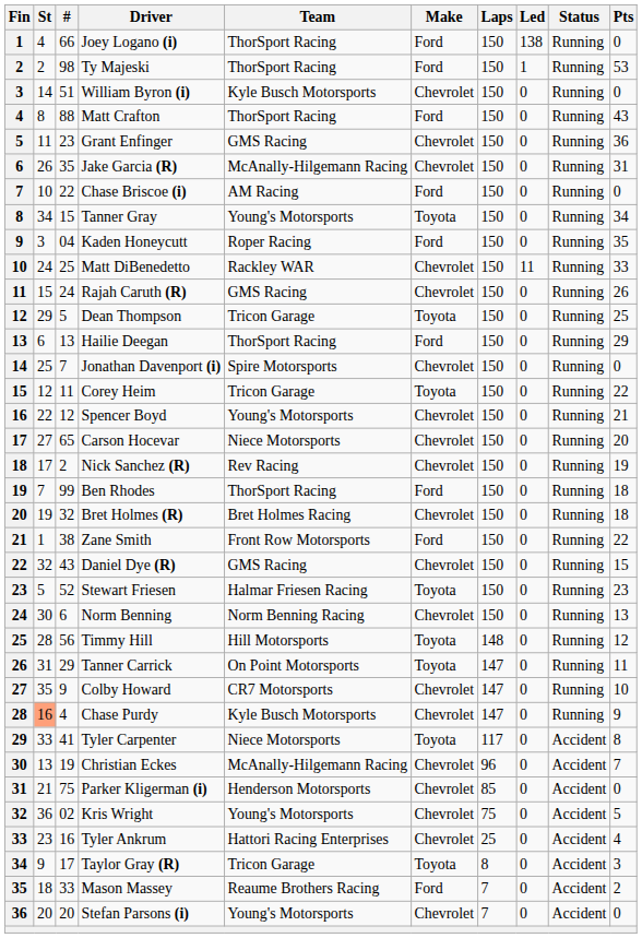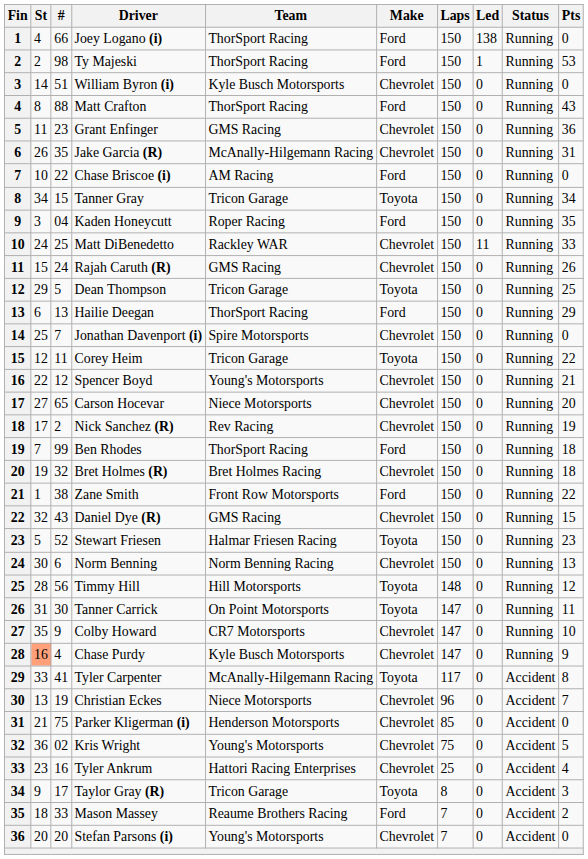 <table class="wikitable" style="font-size:95%">
 <tr>
 <th>Fin</th>
 <th>St</th>
 <th>#</th>
 <th>Driver</th>
 <th>Team</th>
 <th>Make</th>
 <th>Laps</th>
 <th>Led</th>
 <th>Status</th>
 <th>Pts</th>
 </tr>
 <tr>
 <th>1</th>
 <td>4</td>
 <td>66</td>
 <td>Joey Logano <strong>(i)</strong></td>
 <td>ThorSport Racing</td>
 <td>Ford</td>
 <td>150</td>
 <td>138</td>
 <td>Running</td>
 <td>0</td>
 </tr>
 <tr>
 <th>2</th>
 <td>2</td>
 <td>98</td>
 <td>Ty Majeski</td>
 <td>ThorSport Racing</td>
 <td>Ford</td>
 <td>150</td>
 <td>1</td>
 <td>Running</td>
 <td>53</td>
 </tr>
 <tr>
 <th>3</th>
 <td>14</td>
 <td>51</td>
 <td>William Byron <strong>(i)</strong></td>
 <td>Kyle Busch Motorsports</td>
 <td>Chevrolet</td>
 <td>150</td>
 <td>0</td>
 <td>Running</td>
 <td>0</td>
 </tr>
 <tr>
 <th>4</th>
 <td>8</td>
 <td>88</td>
 <td>Matt Crafton</td>
 <td>ThorSport Racing</td>
 <td>Ford</td>
 <td>150</td>
 <td>0</td>
 <td>Running</td>
 <td>43</td>
 </tr>
 <tr>
 <th>5</th>
 <td>11</td>
 <td>23</td>
 <td>Grant Enfinger</td>
 <td>GMS Racing</td>
 <td>Chevrolet</td>
 <td>150</td>
 <td>0</td>
 <td>Running</td>
 <td>36</td>
 </tr>
 <tr>
 <th>6</th>
 <td>26</td>
 <td>35</td>
 <td>Jake Garcia <strong>(R)</strong></td>
 <td>McAnally-Hilgemann Racing</td>
 <td>Chevrolet</td>
 <td>150</td>
 <td>0</td>
 <td>Running</td>
 <td>31</td>
 </tr>
 <tr>
 <th>7</th>
 <td>10</td>
 <td>22</td>
 <td>Chase Briscoe <strong>(i)</strong></td>
 <td>AM Racing</td>
 <td>Ford</td>
 <td>150</td>
 <td>0</td>
 <td>Running</td>
 <td>0</td>
 </tr>
 <tr>
 <th>8</th>
 <td>34</td>
 <td>15</td>
 <td>Tanner Gray</td>
-<td>Young's Motorsports</td>
+<td>Tricon Garage</td>
 <td>Toyota</td>
 <td>150</td>
 <td>0</td>
 <td>Running</td>
 <td>34</td>
 </tr>
 <tr>
 <th>9</th>
 <td>3</td>
 <td>04</td>
 <td>Kaden Honeycutt</td>
 <td>Roper Racing</td>
 <td>Ford</td>
 <td>150</td>
 <td>0</td>
 <td>Running</td>
 <td>35</td>
 </tr>
 <tr>
 <th>10</th>
 <td>24</td>
 <td>25</td>
 <td>Matt DiBenedetto</td>
 <td>Rackley WAR</td>
 <td>Chevrolet</td>
 <td>150</td>
 <td>11</td>
 <td>Running</td>
 <td>33</td>
 </tr>
 <tr>
 <th>11</th>
 <td>15</td>
 <td>24</td>
 <td>Rajah Caruth <strong>(R)</strong></td>
 <td>GMS Racing</td>
 <td>Chevrolet</td>
 <td>150</td>
 <td>0</td>
 <td>Running</td>
 <td>26</td>
 </tr>
 <tr>
 <th>12</th>
 <td>29</td>
 <td>5</td>
 <td>Dean Thompson</td>
 <td>Tricon Garage</td>
 <td>Toyota</td>
 <td>150</td>
 <td>0</td>
 <td>Running</td>
 <td>25</td>
 </tr>
 <tr>
 <th>13</th>
 <td>6</td>
 <td>13</td>
 <td>Hailie Deegan</td>
 <td>ThorSport Racing</td>
 <td>Ford</td>
 <td>150</td>
 <td>0</td>
 <td>Running</td>
 <td>29</td>
 </tr>
 <tr>
 <th>14</th>
 <td>25</td>
 <td>7</td>
 <td>Jonathan Davenport <strong>(i)</strong></td>
 <td>Spire Motorsports</td>
 <td>Chevrolet</td>
 <td>150</td>
 <td>0</td>
 <td>Running</td>
 <td>0</td>
 </tr>
 <tr>
 <th>15</th>
 <td>12</td>
 <td>11</td>
 <td>Corey Heim</td>
 <td>Tricon Garage</td>
 <td>Toyota</td>
 <td>150</td>
 <td>0</td>
 <td>Running</td>
 <td>22</td>
 </tr>
 <tr>
 <th>16</th>
 <td>22</td>
 <td>12</td>
 <td>Spencer Boyd</td>
 <td>Young's Motorsports</td>
 <td>Chevrolet</td>
 <td>150</td>
 <td>0</td>
 <td>Running</td>
 <td>21</td>
 </tr>
 <tr>
 <th>17</th>
 <td>27</td>
 <td>65</td>
 <td>Carson Hocevar</td>
 <td>Niece Motorsports</td>
 <td>Chevrolet</td>
 <td>150</td>
 <td>0</td>
 <td>Running</td>
 <td>20</td>
 </tr>
 <tr>
 <th>18</th>
 <td>17</td>
 <td>2</td>
 <td>Nick Sanchez <strong>(R)</strong></td>
 <td>Rev Racing</td>
 <td>Chevrolet</td>
 <td>150</td>
 <td>0</td>
 <td>Running</td>
 <td>19</td>
 </tr>
 <tr>
 <th>19</th>
 <td>7</td>
 <td>99</td>
 <td>Ben Rhodes</td>
 <td>ThorSport Racing</td>
 <td>Ford</td>
 <td>150</td>
 <td>0</td>
 <td>Running</td>
 <td>18</td>
 </tr>
 <tr>
 <th>20</th>
 <td>19</td>
 <td>32</td>
 <td>Bret Holmes <strong>(R)</strong></td>
 <td>Bret Holmes Racing</td>
 <td>Chevrolet</td>
 <td>150</td>
 <td>0</td>
 <td>Running</td>
 <td>18</td>
 </tr>
 <tr>
 <th>21</th>
 <td>1</td>
 <td>38</td>
 <td>Zane Smith</td>
 <td>Front Row Motorsports</td>
 <td>Ford</td>
 <td>150</td>
 <td>0</td>
 <td>Running</td>
 <td>22</td>
 </tr>
 <tr>
 <th>22</th>
 <td>32</td>
 <td>43</td>
 <td>Daniel Dye <strong>(R)</strong></td>
 <td>GMS Racing</td>
 <td>Chevrolet</td>
 <td>150</td>
 <td>0</td>
 <td>Running</td>
 <td>15</td>
 </tr>
 <tr>
 <th>23</th>
 <td>5</td>
 <td>52</td>
 <td>Stewart Friesen</td>
 <td>Halmar Friesen Racing</td>
 <td>Toyota</td>
 <td>150</td>
 <td>0</td>
 <td>Running</td>
 <td>23</td>
 </tr>
 <tr>
 <th>24</th>
 <td>30</td>
 <td>6</td>
 <td>Norm Benning</td>
 <td>Norm Benning Racing</td>
 <td>Chevrolet</td>
 <td>150</td>
 <td>0</td>
 <td>Running</td>
 <td>13</td>
 </tr>
 <tr>
 <th>25</th>
 <td>28</td>
 <td>56</td>
 <td>Timmy Hill</td>
 <td>Hill Motorsports</td>
 <td>Toyota</td>
 <td>148</td>
 <td>0</td>
 <td>Running</td>
 <td>12</td>
 </tr>
 <tr>
 <th>26</th>
 <td>31</td>
-<td>29</td>
+<td>30</td>
 <td>Tanner Carrick</td>
 <td>On Point Motorsports</td>
 <td>Toyota</td>
 <td>147</td>
 <td>0</td>
 <td>Running</td>
 <td>11</td>
 </tr>
 <tr>
 <th>27</th>
 <td>35</td>
 <td>9</td>
 <td>Colby Howard</td>
 <td>CR7 Motorsports</td>
 <td>Chevrolet</td>
 <td>147</td>
 <td>0</td>
 <td>Running</td>
 <td>10</td>
 </tr>
 <tr>
 <th>28</th>
 <td style="background: lightsalmon;">16</td>
 <td>4</td>
 <td>Chase Purdy</td>
 <td>Kyle Busch Motorsports</td>
 <td>Chevrolet</td>
 <td>147</td>
 <td>0</td>
 <td>Running</td>
 <td>9</td>
 </tr>
 <tr>
 <th>29</th>
 <td>33</td>
 <td>41</td>
 <td>Tyler Carpenter</td>
-<td>Niece Motorsports</td>
+<td>McAnally-Hilgemann Racing</td>
 <td>Toyota</td>
 <td>117</td>
 <td>0</td>
 <td>Accident</td>
 <td>8</td>
 </tr>
 <tr>
 <th>30</th>
 <td>13</td>
 <td>19</td>
 <td>Christian Eckes</td>
-<td>McAnally-Hilgemann Racing</td>
+<td>Niece Motorsports</td>
 <td>Chevrolet</td>
 <td>96</td>
 <td>0</td>
 <td>Accident</td>
 <td>7</td>
 </tr>
 <tr>
 <th>31</th>
 <td>21</td>
 <td>75</td>
 <td>Parker Kligerman <strong>(i)</strong></td>
 <td>Henderson Motorsports</td>
 <td>Chevrolet</td>
 <td>85</td>
 <td>0</td>
 <td>Accident</td>
 <td>0</td>
 </tr>
 <tr>
 <th>32</th>
 <td>36</td>
 <td>02</td>
 <td>Kris Wright</td>
 <td>Young's Motorsports</td>
 <td>Chevrolet</td>
 <td>75</td>
 <td>0</td>
 <td>Accident</td>
 <td>5</td>
 </tr>
 <tr>
 <th>33</th>
 <td>23</td>
 <td>16</td>
 <td>Tyler Ankrum</td>
 <td>Hattori Racing Enterprises</td>
 <td>Chevrolet</td>
 <td>25</td>
 <td>0</td>
 <td>Accident</td>
 <td>4</td>
 </tr>
 <tr>
 <th>34</th>
 <td>9</td>
 <td>17</td>
 <td>Taylor Gray <strong>(R)</strong></td>
 <td>Tricon Garage</td>
 <td>Toyota</td>
 <td>8</td>
 <td>0</td>
 <td>Accident</td>
 <td>3</td>
 </tr>
 <tr>
 <th>35</th>
 <td>18</td>
 <td>33</td>
 <td>Mason Massey</td>
 <td>Reaume Brothers Racing</td>
 <td>Ford</td>
 <td>7</td>
 <td>0</td>
 <td>Accident</td>
 <td>2</td>
 </tr>
 <tr>
 <th>36</th>
 <td>20</td>
 <td>20</td>
 <td>Stefan Parsons <strong>(i)</strong></td>
 <td>Young's Motorsports</td>
 <td>Chevrolet</td>
 <td>7</td>
 <td>0</td>
 <td>Accident</td>
 <td>0</td>
 </tr>
 <tr>
 <th colspan="10"></th>
 </tr>
 </table>
